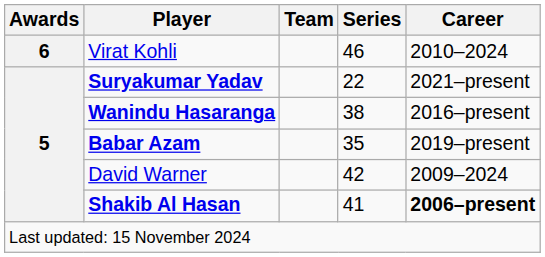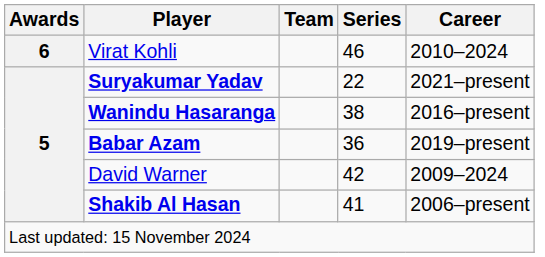 <table class="wikitable">
 <tr>
 <th>Awards</th>
 <th>Player</th>
 <th>Team</th>
 <th>Series</th>
 <th>Career</th>
 </tr>
 <tr>
 <th>6</th>
 <td><a href='#'>Virat Kohli</a></td>
 <td></td>
 <td>46</td>
 <td>2010–2024</td>
 </tr>
 <tr>
 <th rowspan=5>5</th>
 <td><strong><a href='#'>Suryakumar Yadav</a></strong></td>
 <td></td>
 <td>22</td>
 <td>2021–present</td>
 </tr>
 <tr>
 <td><strong><a href='#'>Wanindu Hasaranga</a></strong></td>
 <td></td>
 <td>38</td>
 <td>2016–present</td>
 </tr>
 <tr>
 <td><strong><a href='#'>Babar Azam</a></strong></td>
 <td></td>
-<td>35</td>
+<td>36</td>
 <td>2019–present</td>
 </tr>
 <tr>
 <td><a href='#'>David Warner</a></td>
 <td></td>
 <td>42</td>
 <td>2009–2024</td>
 </tr>
 <tr>
 <td><strong><a href='#'>Shakib Al Hasan</a></strong></td>
 <td></td>
 <td>41</td>
-<td><strong>2006–present</strong></td>
+<td>2006–present</td>
 </tr>
 <tr>
 <td colspan=5><small>Last updated: 15 November 2024</small></td>
 </tr>
 </table>
